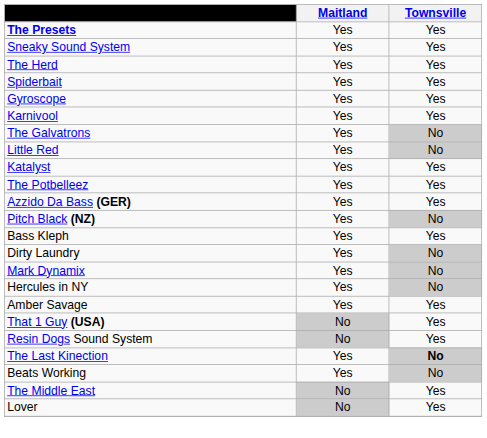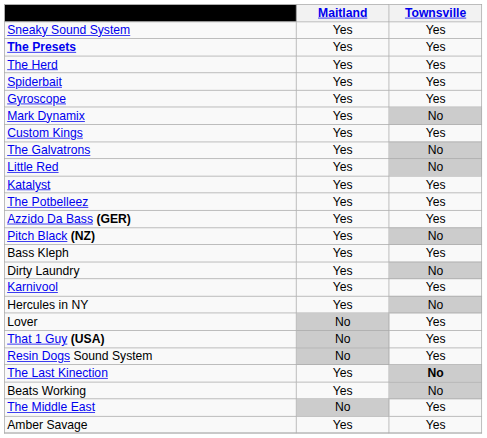 <table class="wikitable sortable" style="line-height:0.95em;">
 <tr>
 <th style="background:#000; width:44%;"> </th>
 <th style="width:14%;"><a href='#'>Maitland</a> </th>
 <th style="width:14%;"><a href='#'>Townsville</a> </th>
 </tr>
 <tr align=center>
-<td align=left><strong><a href='#'>The Presets</a></strong></td>
+<td align=left><a href='#'>Sneaky Sound System</a></td>
 <td>Yes</td>
 <td>Yes</td>
 </tr>
 <tr align=center>
-<td align=left><a href='#'>Sneaky Sound System</a></td>
+<td align=left><strong><a href='#'>The Presets</a></strong></td>
 <td>Yes</td>
 <td>Yes</td>
 </tr>
 <tr align=center>
 <td align=left><a href='#'>The Herd</a></td>
 <td>Yes</td>
 <td>Yes</td>
 </tr>
 <tr align=center>
 <td align=left><a href='#'>Spiderbait</a></td>
 <td>Yes</td>
 <td>Yes</td>
 </tr>
 <tr align=center>
 <td align=left><a href='#'>Gyroscope</a></td>
 <td>Yes</td>
 <td>Yes</td>
 </tr>
 <tr align=center>
-<td align=left><a href='#'>Karnivool</a></td>
+<td align=left><a href='#'>Mark Dynamix</a></td>
+<td>Yes</td>
+<td style="background:#ccc;">No</td>
+</tr>
+<tr align=center>
+<td align=left><a href='#'>Custom Kings</a></td>
 <td>Yes</td>
 <td>Yes</td>
 </tr>
 <tr align=center>
 <td align=left><a href='#'>The Galvatrons</a></td>
 <td>Yes</td>
 <td style="background:#ccc;">No</td>
 </tr>
 <tr align=center>
 <td align=left><a href='#'>Little Red</a></td>
 <td>Yes</td>
 <td style="background:#ccc;">No</td>
 </tr>
 <tr align=center>
 <td align=left><a href='#'>Katalyst</a></td>
 <td>Yes</td>
 <td>Yes</td>
 </tr>
 <tr align=center>
 <td align=left><a href='#'>The Potbelleez</a></td>
 <td>Yes</td>
 <td>Yes</td>
 </tr>
 <tr align=center>
 <td align=left><a href='#'>Azzido Da Bass</a> <strong>(GER)</strong></td>
 <td>Yes</td>
 <td>Yes</td>
 </tr>
 <tr align=center>
 <td align=left><a href='#'>Pitch Black</a> <strong>(NZ)</strong></td>
 <td>Yes</td>
 <td style="background:#ccc;">No</td>
 </tr>
 <tr align=center>
 <td align=left>Bass Kleph</td>
 <td>Yes</td>
 <td>Yes</td>
 </tr>
 <tr align=center>
 <td align=left>Dirty Laundry</td>
 <td>Yes</td>
 <td style="background:#ccc;">No</td>
 </tr>
 <tr align=center>
-<td align=left><a href='#'>Mark Dynamix</a></td>
+<td align=left><a href='#'>Karnivool</a></td>
 <td>Yes</td>
-<td style="background:#ccc;">No</td>
+<td>Yes</td>
 </tr>
 <tr align=center>
 <td align=left>Hercules in NY</td>
 <td>Yes</td>
 <td style="background:#ccc;">No</td>
 </tr>
 <tr align=center>
-<td align=left>Amber Savage</td>
-<td>Yes</td>
+<td align=left>Lover</td>
+<td style="background:#ccc;">No</td>
 <td>Yes</td>
 </tr>
 <tr align=center>
 <td align=left><a href='#'>That 1 Guy</a> <strong>(USA)</strong></td>
 <td style="background:#ccc;">No</td>
 <td>Yes</td>
 </tr>
 <tr align=center>
 <td align=left><a href='#'>Resin Dogs</a> Sound System</td>
 <td style="background:#ccc;">No</td>
 <td>Yes</td>
 </tr>
 <tr align=center>
 <td align=left><a href='#'>The Last Kinection</a></td>
 <td>Yes</td>
 <td style="background:#ccc;"><strong>No</strong></td>
 </tr>
 <tr align=center>
 <td align=left>Beats Working</td>
 <td>Yes</td>
 <td style="background:#ccc;">No</td>
 </tr>
 <tr align=center>
 <td align=left><a href='#'>The Middle East</a></td>
 <td style="background:#ccc;">No</td>
 <td>Yes</td>
 </tr>
 <tr align=center>
-<td align=left>Lover</td>
-<td style="background:#ccc;">No</td>
+<td align=left>Amber Savage</td>
+<td>Yes</td>
 <td>Yes</td>
 </tr>
 <tr align=center>
 </tr>
 </table>
